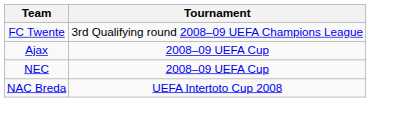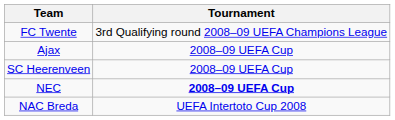 <table class="wikitable" style="text-align: center;">
 <tr>
 <th>Team</th>
 <th>Tournament</th>
 </tr>
 <tr>
 <td><a href='#'>FC Twente</a></td>
 <td>3rd Qualifying round <a href='#'>2008–09 UEFA Champions League</a></td>
 </tr>
 <tr>
 <td><a href='#'>Ajax</a></td>
 <td><a href='#'>2008–09 UEFA Cup</a></td>
 </tr>
 <tr>
+<td><a href='#'>SC Heerenveen</a></td>
+<td><a href='#'>2008–09 UEFA Cup</a></td>
+</tr>
+<tr>
 <td><a href='#'>NEC</a></td>
-<td><a href='#'>2008–09 UEFA Cup</a></td>
+<td><strong><a href='#'>2008–09 UEFA Cup</a></strong></td>
 </tr>
 <tr>
 <td><a href='#'>NAC Breda</a></td>
 <td><a href='#'>UEFA Intertoto Cup 2008</a></td>
 </tr>
 </table>
